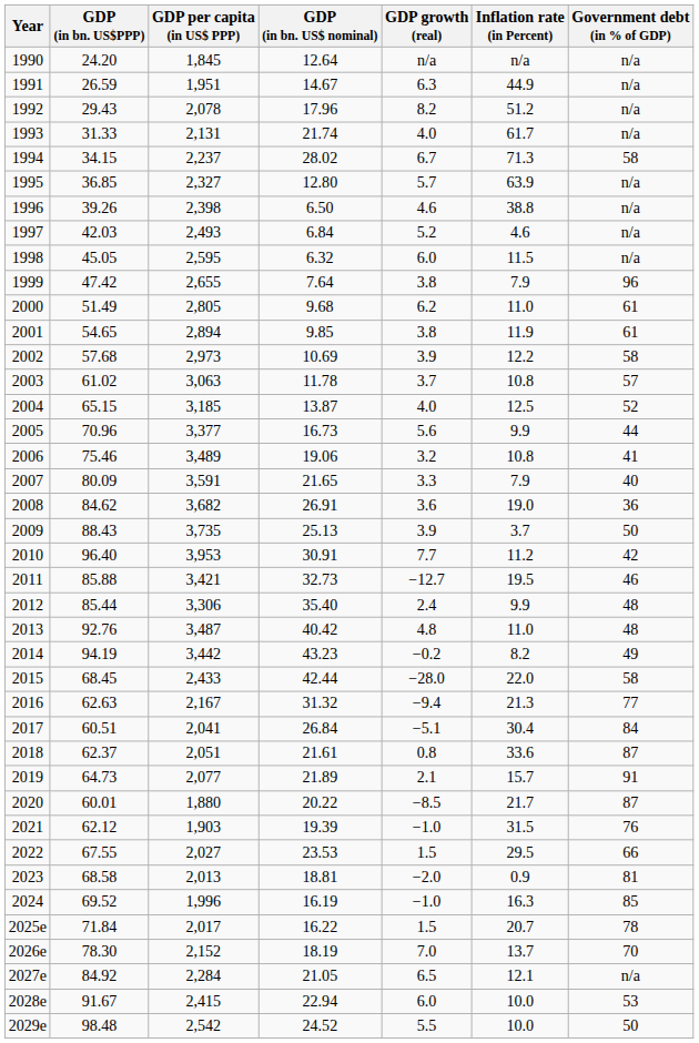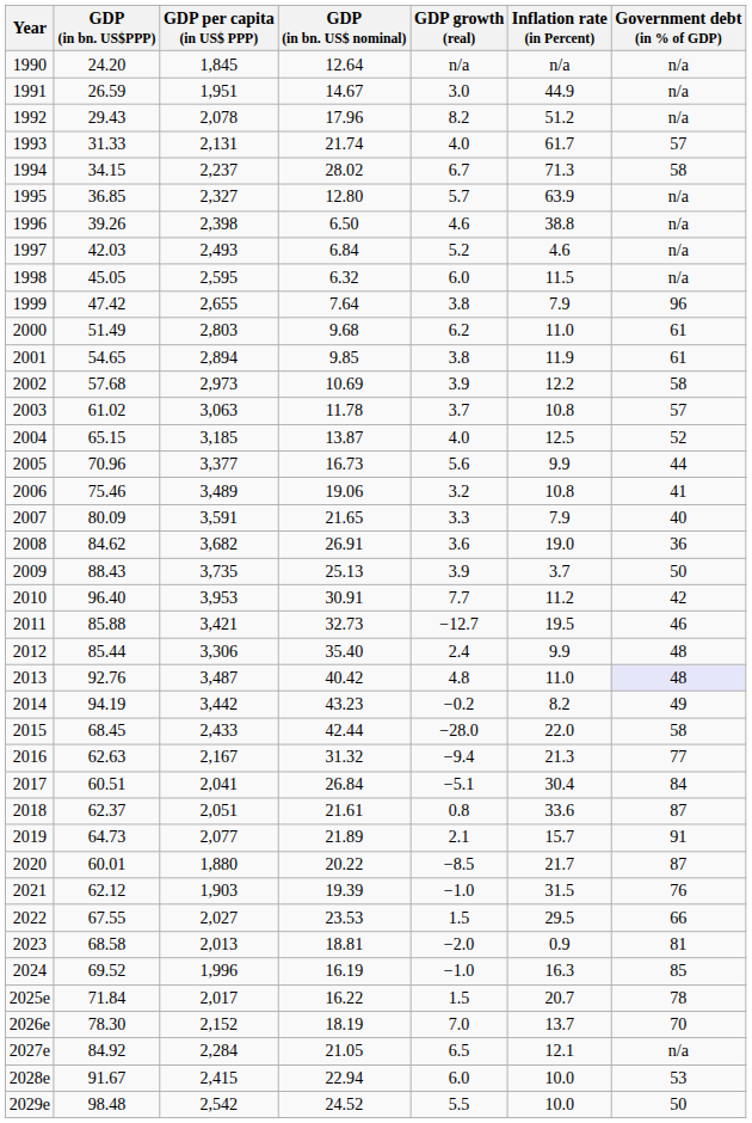 <table class="wikitable sortable sticky-header" style="text-align:center;">
 <tr>
 <th>Year</th>
 <th>GDP<br><small>(in bn. US$PPP)</small></th>
 <th>GDP per capita<br><small>(in US$ PPP)</small></th>
 <th>GDP<br><small>(in bn. US$ nominal)</small></th>
 <th>GDP growth<br><small>(real)</small></th>
 <th>Inflation rate<br><small>(in Percent)</small></th>
 <th>Government debt<br><small>(in % of GDP)</small></th>
 </tr>
 <tr>
 <td>1990</td>
 <td>24.20</td>
 <td>1,845</td>
 <td>12.64</td>
 <td>n/a</td>
 <td>n/a</td>
 <td>n/a</td>
 </tr>
 <tr>
 <td>1991</td>
 <td>26.59</td>
 <td>1,951</td>
 <td>14.67</td>
-<td>6.3</td>
+<td>3.0</td>
 <td>44.9</td>
 <td>n/a</td>
 </tr>
 <tr>
 <td>1992</td>
 <td>29.43</td>
 <td>2,078</td>
 <td>17.96</td>
 <td>8.2</td>
 <td>51.2</td>
 <td>n/a</td>
 </tr>
 <tr>
 <td>1993</td>
 <td>31.33</td>
 <td>2,131</td>
 <td>21.74</td>
 <td>4.0</td>
 <td>61.7</td>
-<td>n/a</td>
+<td>57</td>
 </tr>
 <tr>
 <td>1994</td>
 <td>34.15</td>
 <td>2,237</td>
 <td>28.02</td>
 <td>6.7</td>
 <td>71.3</td>
 <td>58</td>
 </tr>
 <tr>
 <td>1995</td>
 <td>36.85</td>
 <td>2,327</td>
 <td>12.80</td>
 <td>5.7</td>
 <td>63.9</td>
 <td>n/a</td>
 </tr>
 <tr>
 <td>1996</td>
 <td>39.26</td>
 <td>2,398</td>
 <td>6.50</td>
 <td>4.6</td>
 <td>38.8</td>
 <td>n/a</td>
 </tr>
 <tr>
 <td>1997</td>
 <td>42.03</td>
 <td>2,493</td>
 <td>6.84</td>
 <td>5.2</td>
 <td>4.6</td>
 <td>n/a</td>
 </tr>
 <tr>
 <td>1998</td>
 <td>45.05</td>
 <td>2,595</td>
 <td>6.32</td>
 <td>6.0</td>
 <td>11.5</td>
 <td>n/a</td>
 </tr>
 <tr>
 <td>1999</td>
 <td>47.42</td>
 <td>2,655</td>
 <td>7.64</td>
 <td>3.8</td>
 <td>7.9</td>
 <td>96</td>
 </tr>
 <tr>
 <td>2000</td>
 <td>51.49</td>
-<td>2,805</td>
+<td>2,803</td>
 <td>9.68</td>
 <td>6.2</td>
 <td>11.0</td>
 <td>61</td>
 </tr>
 <tr>
 <td>2001</td>
 <td>54.65</td>
 <td>2,894</td>
 <td>9.85</td>
 <td>3.8</td>
 <td>11.9</td>
 <td>61</td>
 </tr>
 <tr>
 <td>2002</td>
 <td>57.68</td>
 <td>2,973</td>
 <td>10.69</td>
 <td>3.9</td>
 <td>12.2</td>
 <td>58</td>
 </tr>
 <tr>
 <td>2003</td>
 <td>61.02</td>
 <td>3,063</td>
 <td>11.78</td>
 <td>3.7</td>
 <td>10.8</td>
 <td>57</td>
 </tr>
 <tr>
 <td>2004</td>
 <td>65.15</td>
 <td>3,185</td>
 <td>13.87</td>
 <td>4.0</td>
 <td>12.5</td>
 <td>52</td>
 </tr>
 <tr>
 <td>2005</td>
 <td>70.96</td>
 <td>3,377</td>
 <td>16.73</td>
 <td>5.6</td>
 <td>9.9</td>
 <td>44</td>
 </tr>
 <tr>
 <td>2006</td>
 <td>75.46</td>
 <td>3,489</td>
 <td>19.06</td>
 <td>3.2</td>
 <td>10.8</td>
 <td>41</td>
 </tr>
 <tr>
 <td>2007</td>
 <td>80.09</td>
 <td>3,591</td>
 <td>21.65</td>
 <td>3.3</td>
 <td>7.9</td>
 <td>40</td>
 </tr>
 <tr>
 <td>2008</td>
 <td>84.62</td>
 <td>3,682</td>
 <td>26.91</td>
 <td>3.6</td>
 <td>19.0</td>
 <td>36</td>
 </tr>
 <tr>
 <td>2009</td>
 <td>88.43</td>
 <td>3,735</td>
 <td>25.13</td>
 <td>3.9</td>
 <td>3.7</td>
 <td>50</td>
 </tr>
 <tr>
 <td>2010</td>
 <td>96.40</td>
 <td>3,953</td>
 <td>30.91</td>
 <td>7.7</td>
 <td>11.2</td>
 <td>42</td>
 </tr>
 <tr>
 <td>2011</td>
 <td>85.88</td>
 <td>3,421</td>
 <td>32.73</td>
 <td>−12.7</td>
 <td>19.5</td>
 <td>46</td>
 </tr>
 <tr>
 <td>2012</td>
 <td>85.44</td>
 <td>3,306</td>
 <td>35.40</td>
 <td>2.4</td>
 <td>9.9</td>
 <td>48</td>
 </tr>
 <tr>
 <td>2013</td>
 <td>92.76</td>
 <td>3,487</td>
 <td>40.42</td>
 <td>4.8</td>
 <td>11.0</td>
-<td>48</td>
+<td style="background: lavender;">48</td>
 </tr>
 <tr>
 <td>2014</td>
 <td>94.19</td>
 <td>3,442</td>
 <td>43.23</td>
 <td>−0.2</td>
 <td>8.2</td>
 <td>49</td>
 </tr>
 <tr>
 <td>2015</td>
 <td>68.45</td>
 <td>2,433</td>
 <td>42.44</td>
 <td>−28.0</td>
 <td>22.0</td>
 <td>58</td>
 </tr>
 <tr>
 <td>2016</td>
 <td>62.63</td>
 <td>2,167</td>
 <td>31.32</td>
 <td>−9.4</td>
 <td>21.3</td>
 <td>77</td>
 </tr>
 <tr>
 <td>2017</td>
 <td>60.51</td>
 <td>2,041</td>
 <td>26.84</td>
 <td>−5.1</td>
 <td>30.4</td>
 <td>84</td>
 </tr>
 <tr>
 <td>2018</td>
 <td>62.37</td>
 <td>2,051</td>
 <td>21.61</td>
 <td>0.8</td>
 <td>33.6</td>
 <td>87</td>
 </tr>
 <tr>
 <td>2019</td>
 <td>64.73</td>
 <td>2,077</td>
 <td>21.89</td>
 <td>2.1</td>
 <td>15.7</td>
 <td>91</td>
 </tr>
 <tr>
 <td>2020</td>
 <td>60.01</td>
 <td>1,880</td>
 <td>20.22</td>
 <td>−8.5</td>
 <td>21.7</td>
 <td>87</td>
 </tr>
 <tr>
 <td>2021</td>
 <td>62.12</td>
 <td>1,903</td>
 <td>19.39</td>
 <td>−1.0</td>
 <td>31.5</td>
 <td>76</td>
 </tr>
 <tr>
 <td>2022</td>
 <td>67.55</td>
 <td>2,027</td>
 <td>23.53</td>
 <td>1.5</td>
 <td>29.5</td>
 <td>66</td>
 </tr>
 <tr>
 <td>2023</td>
 <td>68.58</td>
 <td>2,013</td>
 <td>18.81</td>
 <td>−2.0</td>
 <td>0.9</td>
 <td>81</td>
 </tr>
 <tr>
 <td>2024</td>
 <td>69.52</td>
 <td>1,996</td>
 <td>16.19</td>
 <td>−1.0</td>
 <td>16.3</td>
 <td>85</td>
 </tr>
 <tr>
 <td>2025e</td>
 <td>71.84</td>
 <td>2,017</td>
 <td>16.22</td>
 <td>1.5</td>
 <td>20.7</td>
 <td>78</td>
 </tr>
 <tr>
 <td>2026e</td>
 <td>78.30</td>
 <td>2,152</td>
 <td>18.19</td>
 <td>7.0</td>
 <td>13.7</td>
 <td>70</td>
 </tr>
 <tr>
 <td>2027e</td>
 <td>84.92</td>
 <td>2,284</td>
 <td>21.05</td>
 <td>6.5</td>
 <td>12.1</td>
 <td>n/a</td>
 </tr>
 <tr>
 <td>2028e</td>
 <td>91.67</td>
 <td>2,415</td>
 <td>22.94</td>
 <td>6.0</td>
 <td>10.0</td>
 <td>53</td>
 </tr>
 <tr>
 <td>2029e</td>
 <td>98.48</td>
 <td>2,542</td>
 <td>24.52</td>
 <td>5.5</td>
 <td>10.0</td>
 <td>50</td>
 </tr>
 </table>
